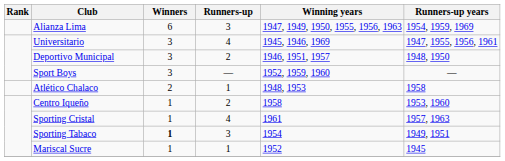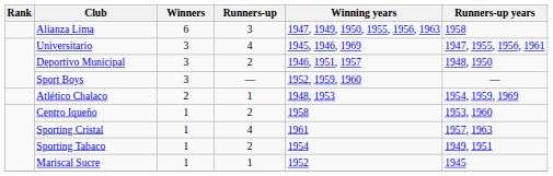 <table class="wikitable sortable">
 <tr>
 <th>Rank</th>
 <th scope=col class="unsortable" width=180>Club</th>
 <th scope=col width=80>Winners</th>
 <th scope=col width=100>Runners-up</th>
 <th scope=col class="unsortable">Winning years</th>
 <th scope=col class="unsortable">Runners-up years</th>
 </tr>
 <tr>
 <td rowspan="1"></td>
 <td><a href='#'>Alianza Lima</a></td>
 <td align=center>6</td>
 <td align=center>3</td>
 <td><a href='#'>1947</a>, <a href='#'>1949</a>, <a href='#'>1950</a>, <a href='#'>1955</a>, <a href='#'>1956</a>, <a href='#'>1963</a></td>
-<td><a href='#'>1954</a>, <a href='#'>1959</a>, <a href='#'>1969</a></td>
+<td><a href='#'>1958</a></td>
 </tr>
 <tr>
 <td rowspan="3"></td>
 <td><a href='#'>Universitario</a></td>
 <td align=center>3</td>
 <td align=center>4</td>
 <td><a href='#'>1945</a>, <a href='#'>1946</a>, <a href='#'>1969</a></td>
 <td><a href='#'>1947</a>, <a href='#'>1955</a>, <a href='#'>1956</a>, <a href='#'>1961</a></td>
 </tr>
 <tr>
 <td><a href='#'>Deportivo Municipal</a></td>
 <td align=center>3</td>
 <td align=center>2</td>
 <td><a href='#'>1946</a>, <a href='#'>1951</a>, <a href='#'>1957</a></td>
 <td><a href='#'>1948</a>, <a href='#'>1950</a></td>
 </tr>
 <tr>
 <td><a href='#'>Sport Boys</a></td>
 <td align=center>3</td>
 <td style="text-align:center;">—</td>
 <td><a href='#'>1952</a>, <a href='#'>1959</a>, <a href='#'>1960</a></td>
 <td style="text-align:center;">—</td>
 </tr>
 <tr>
 <td rowspan="1"></td>
 <td><a href='#'>Atlético Chalaco</a></td>
 <td align=center>2</td>
 <td align=center>1</td>
 <td><a href='#'>1948</a>, <a href='#'>1953</a></td>
-<td><a href='#'>1958</a></td>
+<td><a href='#'>1954</a>, <a href='#'>1959</a>, <a href='#'>1969</a></td>
 </tr>
 <tr>
 <td rowspan="4"></td>
 <td><a href='#'>Centro Iqueño</a></td>
 <td align=center>1</td>
 <td align=center>2</td>
 <td><a href='#'>1958</a></td>
 <td><a href='#'>1953</a>, <a href='#'>1960</a></td>
 </tr>
 <tr>
 <td><a href='#'>Sporting Cristal</a></td>
 <td align=center>1</td>
 <td align=center>4</td>
 <td><a href='#'>1961</a></td>
 <td><a href='#'>1957</a>, <a href='#'>1963</a></td>
 </tr>
 <tr>
 <td><a href='#'>Sporting Tabaco</a></td>
-<td align=center><strong>1</strong></td>
-<td align=center>3</td>
+<td align=center>1</td>
+<td align=center>2</td>
 <td><a href='#'>1954</a></td>
 <td><a href='#'>1949</a>, <a href='#'>1951</a></td>
 </tr>
 <tr>
 <td><a href='#'>Mariscal Sucre</a></td>
 <td align=center>1</td>
 <td align=center>1</td>
 <td><a href='#'>1952</a></td>
 <td><a href='#'>1945</a></td>
 </tr>
 <tr>
 </tr>
 </table>
